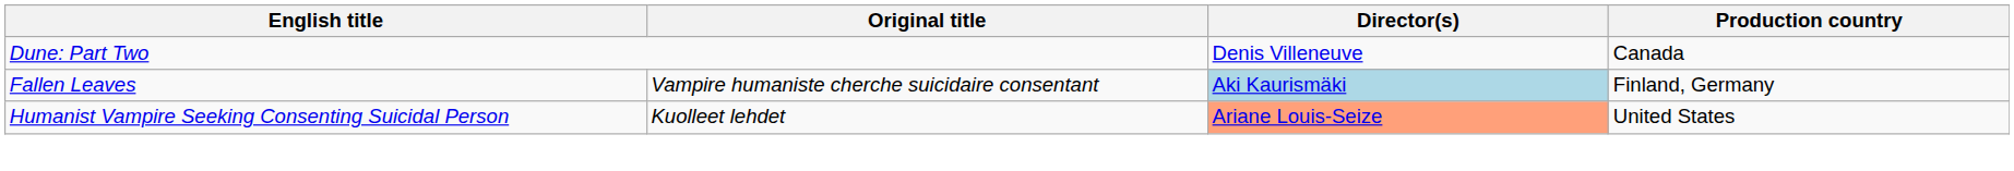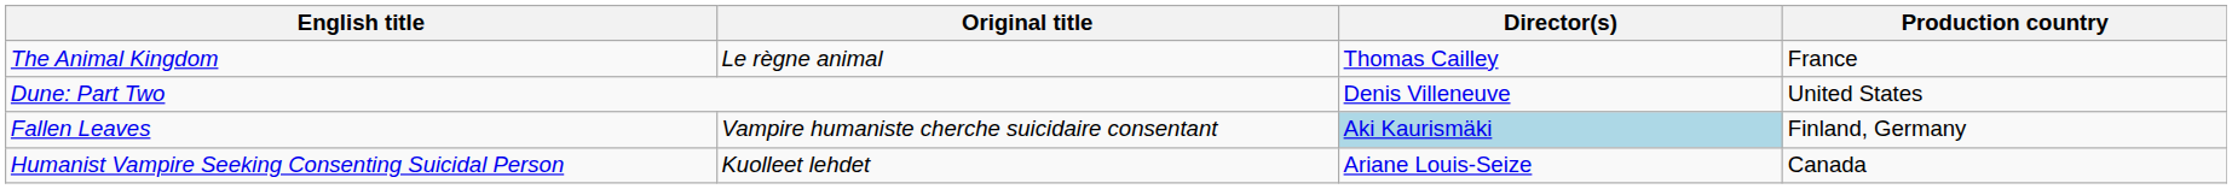 <table class="wikitable" width=100%>
 <tr>
 <th scope="col" width="32%">English title</th>
 <th scope="col" width="28%">Original title</th>
 <th scope="col" width="20%">Director(s)</th>
 <th scope="col" width="20%">Production country</th>
 </tr>
 <tr>
+<td><em><a href='#'>The Animal Kingdom</a></em></td>
+<td><em>Le règne animal</em></td>
+<td><a href='#'>Thomas Cailley</a></td>
+<td>France</td>
+</tr>
+<tr>
 <td colspan=2><em><a href='#'>Dune: Part Two</a></em></td>
 <td><a href='#'>Denis Villeneuve</a></td>
-<td>Canada</td>
+<td>United States</td>
 </tr>
 <tr>
 <td><em><a href='#'>Fallen Leaves</a></em></td>
 <td><em>Vampire humaniste cherche suicidaire consentant</em></td>
 <td style="background: lightblue;"><a href='#'>Aki Kaurismäki</a></td>
 <td>Finland, Germany</td>
 </tr>
 <tr>
 <td><em><a href='#'>Humanist Vampire Seeking Consenting Suicidal Person</a></em></td>
 <td><em>Kuolleet lehdet</em></td>
-<td style="background: lightsalmon;"><a href='#'>Ariane Louis-Seize</a></td>
-<td>United States</td>
+<td><a href='#'>Ariane Louis-Seize</a></td>
+<td>Canada</td>
 </tr>
 </table>
